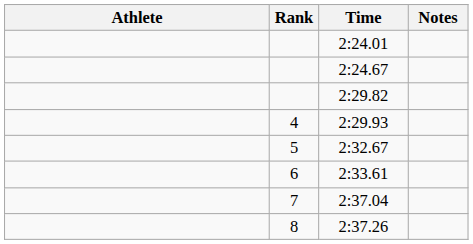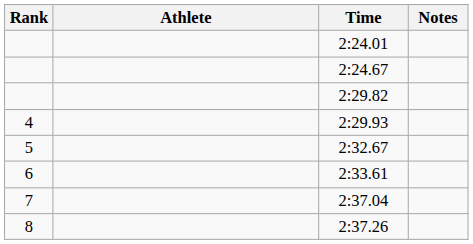 <table class="wikitable" style="text-align:center">
 <tr>
+<th width=40>Rank</th>
 <th width=250>Athlete</th>
-<th width=40>Rank</th>
 <th width=80>Time</th>
 <th width=50>Notes</th>
 </tr>
 <tr>
+<td></td>
 <td align=left></td>
-<td></td>
 <td>2:24.01</td>
 <td></td>
 </tr>
 <tr>
+<td></td>
 <td align=left></td>
-<td></td>
 <td>2:24.67</td>
 <td></td>
 </tr>
 <tr>
+<td></td>
 <td align=left></td>
-<td></td>
 <td>2:29.82</td>
 <td></td>
 </tr>
 <tr>
+<td>4</td>
 <td align=left></td>
-<td>4</td>
 <td>2:29.93</td>
 <td></td>
 </tr>
 <tr>
+<td>5</td>
 <td align=left></td>
-<td>5</td>
 <td>2:32.67</td>
 <td></td>
 </tr>
 <tr>
+<td>6</td>
 <td align=left></td>
-<td>6</td>
 <td>2:33.61</td>
 <td></td>
 </tr>
 <tr>
+<td>7</td>
 <td align=left></td>
-<td>7</td>
 <td>2:37.04</td>
 <td></td>
 </tr>
 <tr>
+<td>8</td>
 <td align=left></td>
-<td>8</td>
 <td>2:37.26</td>
 <td></td>
 </tr>
 </table>
